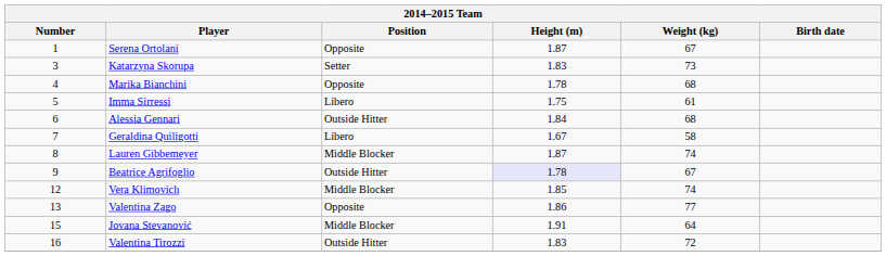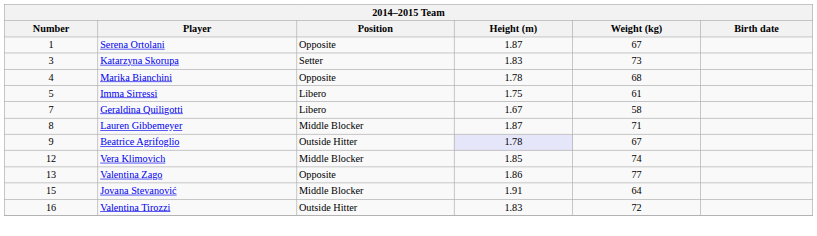 <table class="wikitable" style="width:100%;">
 <tr>
 <th colspan=6><strong>2014–2015 Team</strong></th>
 </tr>
 <tr>
 <th>Number</th>
 <th>Player</th>
 <th>Position</th>
 <th>Height (m)</th>
 <th>Weight (kg)</th>
 <th>Birth date</th>
 </tr>
 <tr>
 <td align=center>1</td>
 <td> <a href='#'>Serena Ortolani</a></td>
 <td>Opposite</td>
 <td align=center>1.87</td>
 <td align=center>67</td>
 <td></td>
 </tr>
 <tr>
 <td align=center>3</td>
 <td> <a href='#'>Katarzyna Skorupa</a></td>
 <td>Setter</td>
 <td align=center>1.83</td>
 <td align=center>73</td>
 <td></td>
 </tr>
 <tr>
 <td align=center>4</td>
 <td> <a href='#'>Marika Bianchini</a></td>
 <td>Opposite</td>
 <td align=center>1.78</td>
 <td align=center>68</td>
 <td></td>
 </tr>
 <tr>
 <td align=center>5</td>
 <td> <a href='#'>Imma Sirressi</a></td>
 <td>Libero</td>
 <td align=center>1.75</td>
 <td align=center>61</td>
 <td></td>
 </tr>
 <tr>
-<td align=center>6</td>
-<td> <a href='#'>Alessia Gennari</a></td>
-<td>Outside Hitter</td>
-<td align=center>1.84</td>
-<td align=center>68</td>
-<td></td>
-</tr>
-<tr>
 <td align=center>7</td>
 <td> <a href='#'>Geraldina Quiligotti</a></td>
 <td>Libero</td>
 <td align=center>1.67</td>
 <td align=center>58</td>
 <td></td>
 </tr>
 <tr>
 <td align=center>8</td>
 <td> <a href='#'>Lauren Gibbemeyer</a></td>
 <td>Middle Blocker</td>
 <td align=center>1.87</td>
-<td align=center>74</td>
+<td align=center>71</td>
 <td></td>
 </tr>
 <tr>
 <td align=center>9</td>
 <td> <a href='#'>Beatrice Agrifoglio</a></td>
 <td>Outside Hitter</td>
 <td align=center style="background: lavender;">1.78</td>
 <td align=center>67</td>
 <td></td>
 </tr>
 <tr>
 <td align=center>12</td>
 <td> <a href='#'>Vera Klimovich</a></td>
 <td>Middle Blocker</td>
 <td align=center>1.85</td>
 <td align=center>74</td>
 <td></td>
 </tr>
 <tr>
 <td align=center>13</td>
 <td> <a href='#'>Valentina Zago</a></td>
 <td>Opposite</td>
 <td align=center>1.86</td>
 <td align=center>77</td>
 <td></td>
 </tr>
 <tr>
 <td align=center>15</td>
 <td> <a href='#'>Jovana Stevanović</a></td>
 <td>Middle Blocker</td>
 <td align=center>1.91</td>
 <td align=center>64</td>
 <td></td>
 </tr>
 <tr>
 <td align=center>16</td>
 <td> <a href='#'>Valentina Tirozzi</a></td>
 <td>Outside Hitter</td>
 <td align=center>1.83</td>
 <td align=center>72</td>
 <td></td>
 </tr>
 <tr>
 </tr>
 </table>
